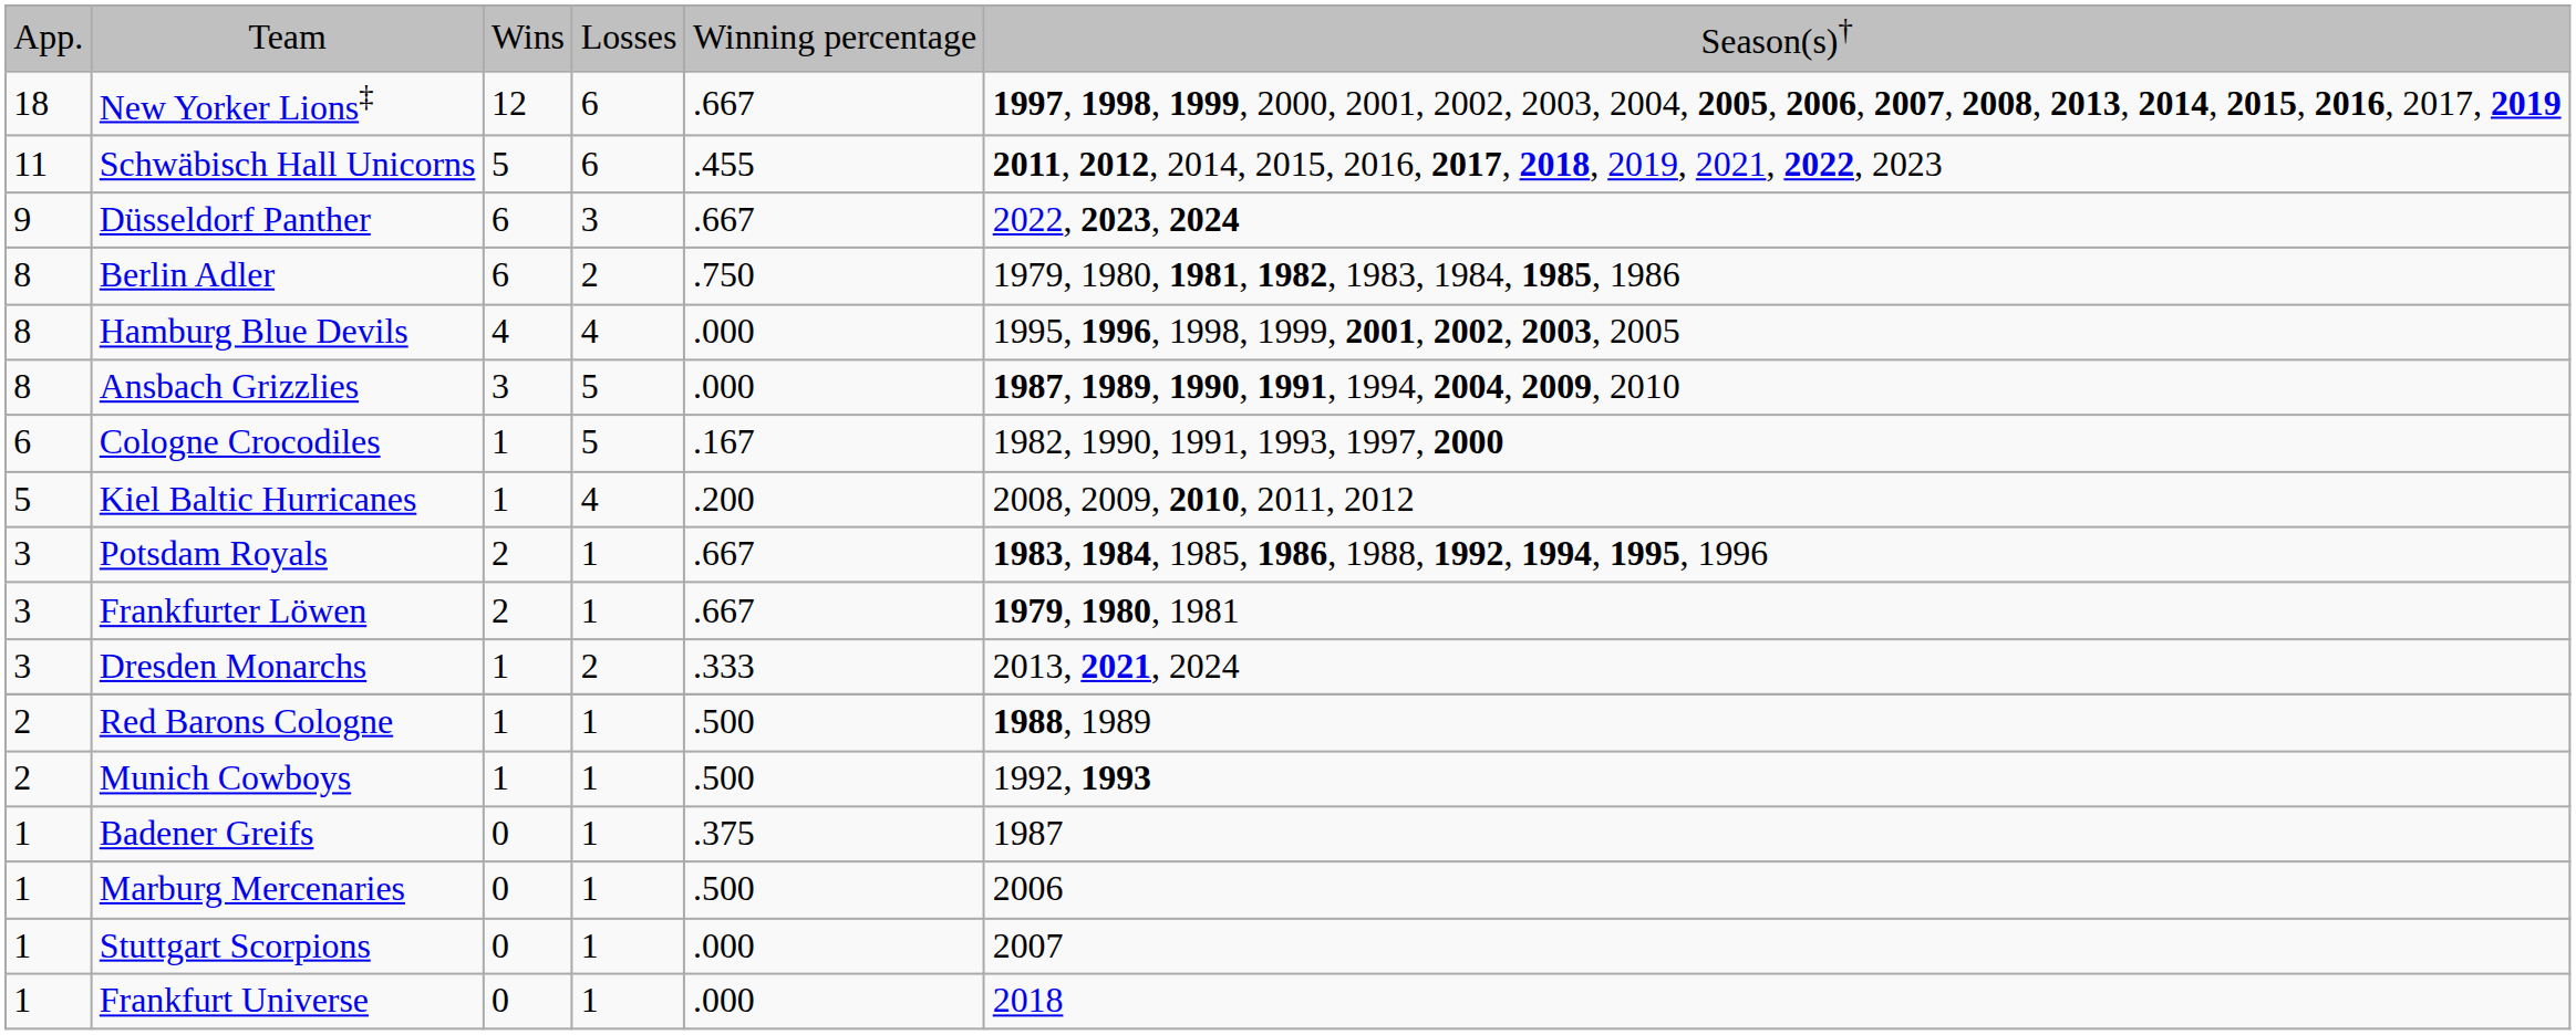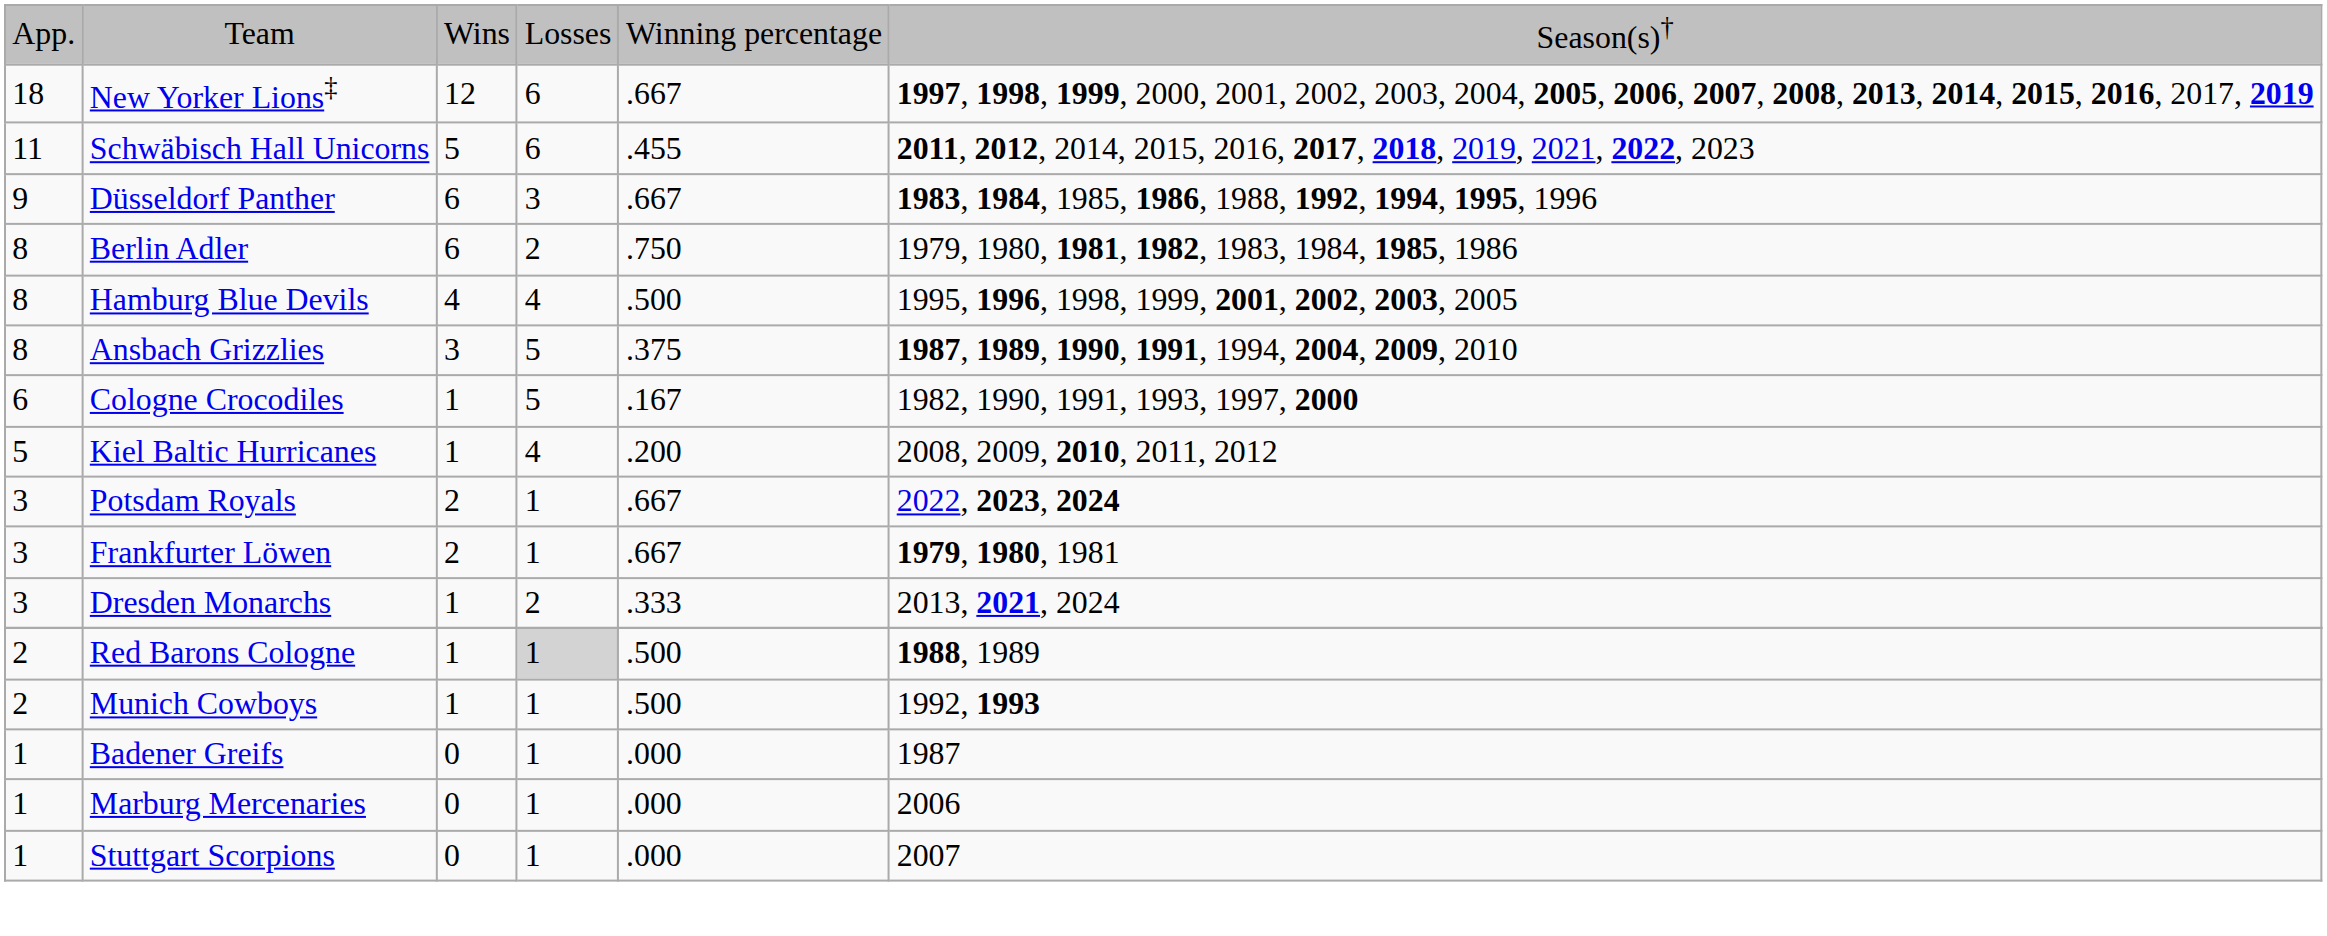 <table class="wikitable sortable">
 <tr align="center" style="background:silver">
 <td>App.</td>
 <td>Team</td>
 <td>Wins</td>
 <td>Losses</td>
 <td>Winning percentage</td>
 <td>Season(s)<sup>†</sup></td>
 </tr>
 <tr>
 <td>18</td>
 <td><a href='#'>New Yorker Lions</a><sup>‡</sup></td>
 <td>12</td>
 <td>6</td>
 <td>.667</td>
 <td><strong>1997</strong>, <strong>1998</strong>, <strong>1999</strong>, 2000, 2001, 2002, 2003, 2004, <strong>2005</strong>, <strong>2006</strong>, <strong>2007</strong>, <strong>2008</strong>, <strong>2013</strong>, <strong>2014</strong>, <strong>2015</strong>, <strong>2016</strong>, 2017, <strong><a href='#'>2019</a></strong></td>
 </tr>
 <tr>
 <td>11</td>
 <td><a href='#'>Schwäbisch Hall Unicorns</a></td>
 <td>5</td>
 <td>6</td>
 <td>.455</td>
 <td><strong>2011</strong>, <strong>2012</strong>, 2014, 2015, 2016, <strong>2017</strong>, <strong><a href='#'>2018</a></strong>, <a href='#'>2019</a>, <a href='#'>2021</a>, <strong><a href='#'>2022</a></strong>, 2023</td>
 </tr>
 <tr>
 <td>9</td>
 <td><a href='#'>Düsseldorf Panther</a></td>
 <td>6</td>
 <td>3</td>
 <td>.667</td>
-<td><a href='#'>2022</a>, <strong>2023</strong>, <strong>2024</strong></td>
+<td><strong>1983</strong>, <strong>1984</strong>, 1985, <strong>1986</strong>, 1988, <strong>1992</strong>, <strong>1994</strong>, <strong>1995</strong>, 1996</td>
 </tr>
 <tr>
 <td>8</td>
 <td><a href='#'>Berlin Adler</a></td>
 <td>6</td>
 <td>2</td>
 <td>.750</td>
 <td>1979, 1980, <strong>1981</strong>, <strong>1982</strong>, 1983, 1984, <strong>1985</strong>, 1986</td>
 </tr>
 <tr>
 <td>8</td>
 <td><a href='#'>Hamburg Blue Devils</a></td>
 <td>4</td>
 <td>4</td>
-<td>.000</td>
+<td>.500</td>
 <td>1995, <strong>1996</strong>, 1998, 1999, <strong>2001</strong>, <strong>2002</strong>, <strong>2003</strong>, 2005</td>
 </tr>
 <tr>
 <td>8</td>
 <td><a href='#'>Ansbach Grizzlies</a></td>
 <td>3</td>
 <td>5</td>
-<td>.000</td>
+<td>.375</td>
 <td><strong>1987</strong>, <strong>1989</strong>, <strong>1990</strong>, <strong>1991</strong>, 1994, <strong>2004</strong>, <strong>2009</strong>, 2010</td>
 </tr>
 <tr>
 <td>6</td>
 <td><a href='#'>Cologne Crocodiles</a></td>
 <td>1</td>
 <td>5</td>
 <td>.167</td>
 <td>1982, 1990, 1991, 1993, 1997, <strong>2000</strong></td>
 </tr>
 <tr>
 <td>5</td>
 <td><a href='#'>Kiel Baltic Hurricanes</a></td>
 <td>1</td>
 <td>4</td>
 <td>.200</td>
 <td>2008, 2009, <strong>2010</strong>, 2011, 2012</td>
 </tr>
 <tr>
 <td>3</td>
 <td><a href='#'>Potsdam Royals</a></td>
 <td>2</td>
 <td>1</td>
 <td>.667</td>
-<td><strong>1983</strong>, <strong>1984</strong>, 1985, <strong>1986</strong>, 1988, <strong>1992</strong>, <strong>1994</strong>, <strong>1995</strong>, 1996</td>
+<td><a href='#'>2022</a>, <strong>2023</strong>, <strong>2024</strong></td>
 </tr>
 <tr>
 <td>3</td>
 <td><a href='#'>Frankfurter Löwen</a></td>
 <td>2</td>
 <td>1</td>
 <td>.667</td>
 <td><strong>1979</strong>, <strong>1980</strong>, 1981</td>
 </tr>
 <tr>
 <td>3</td>
 <td><a href='#'>Dresden Monarchs</a></td>
 <td>1</td>
 <td>2</td>
 <td>.333</td>
 <td>2013, <strong><a href='#'>2021</a></strong>, 2024</td>
 </tr>
 <tr>
 </tr>
 <tr>
 <td>2</td>
 <td><a href='#'>Red Barons Cologne</a></td>
 <td>1</td>
-<td>1</td>
+<td style="background: lightgrey;">1</td>
 <td>.500</td>
 <td><strong>1988</strong>, 1989</td>
 </tr>
 <tr>
 <td>2</td>
 <td><a href='#'>Munich Cowboys</a></td>
 <td>1</td>
 <td>1</td>
 <td>.500</td>
 <td>1992, <strong>1993</strong></td>
 </tr>
 <tr>
 <td>1</td>
 <td><a href='#'>Badener Greifs</a></td>
 <td>0</td>
 <td>1</td>
-<td>.375</td>
+<td>.000</td>
 <td>1987</td>
 </tr>
 <tr>
 <td>1</td>
 <td><a href='#'>Marburg Mercenaries</a></td>
 <td>0</td>
 <td>1</td>
-<td>.500</td>
+<td>.000</td>
 <td>2006</td>
 </tr>
 <tr>
 <td>1</td>
 <td><a href='#'>Stuttgart Scorpions</a></td>
 <td>0</td>
 <td>1</td>
 <td>.000</td>
 <td>2007</td>
 </tr>
-<tr>
-<td>1</td>
-<td><a href='#'>Frankfurt Universe</a></td>
-<td>0</td>
-<td>1</td>
-<td>.000</td>
-<td><a href='#'>2018</a></td>
-</tr>
 </table>
